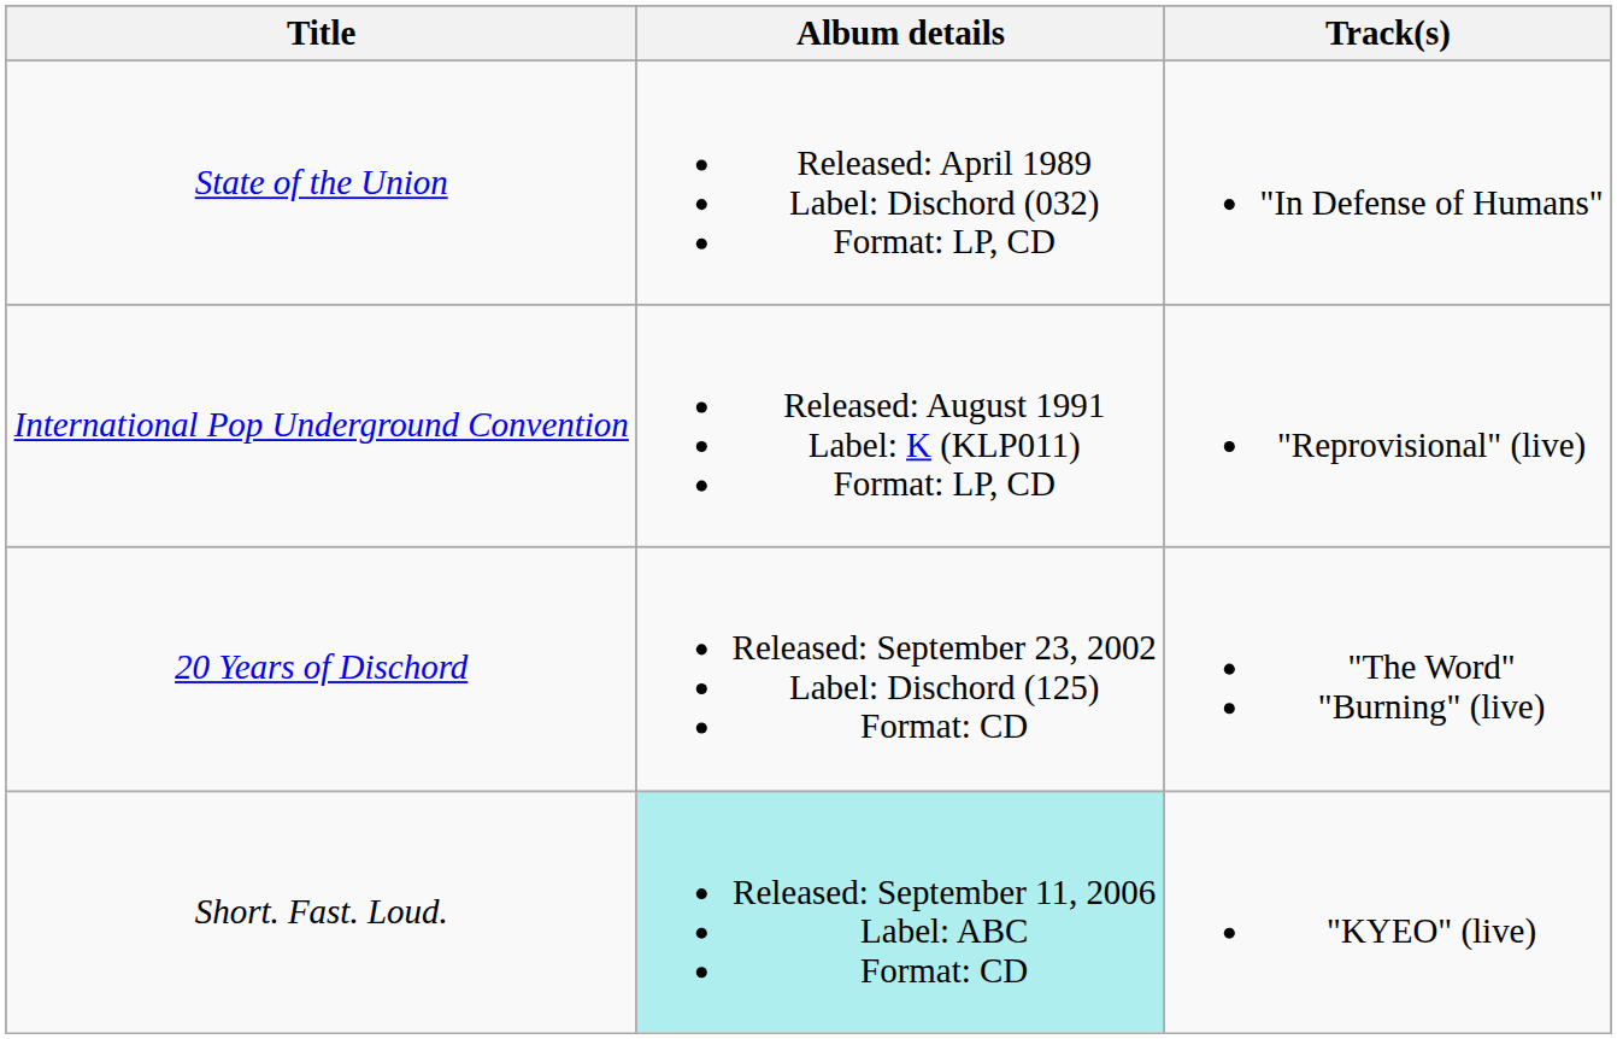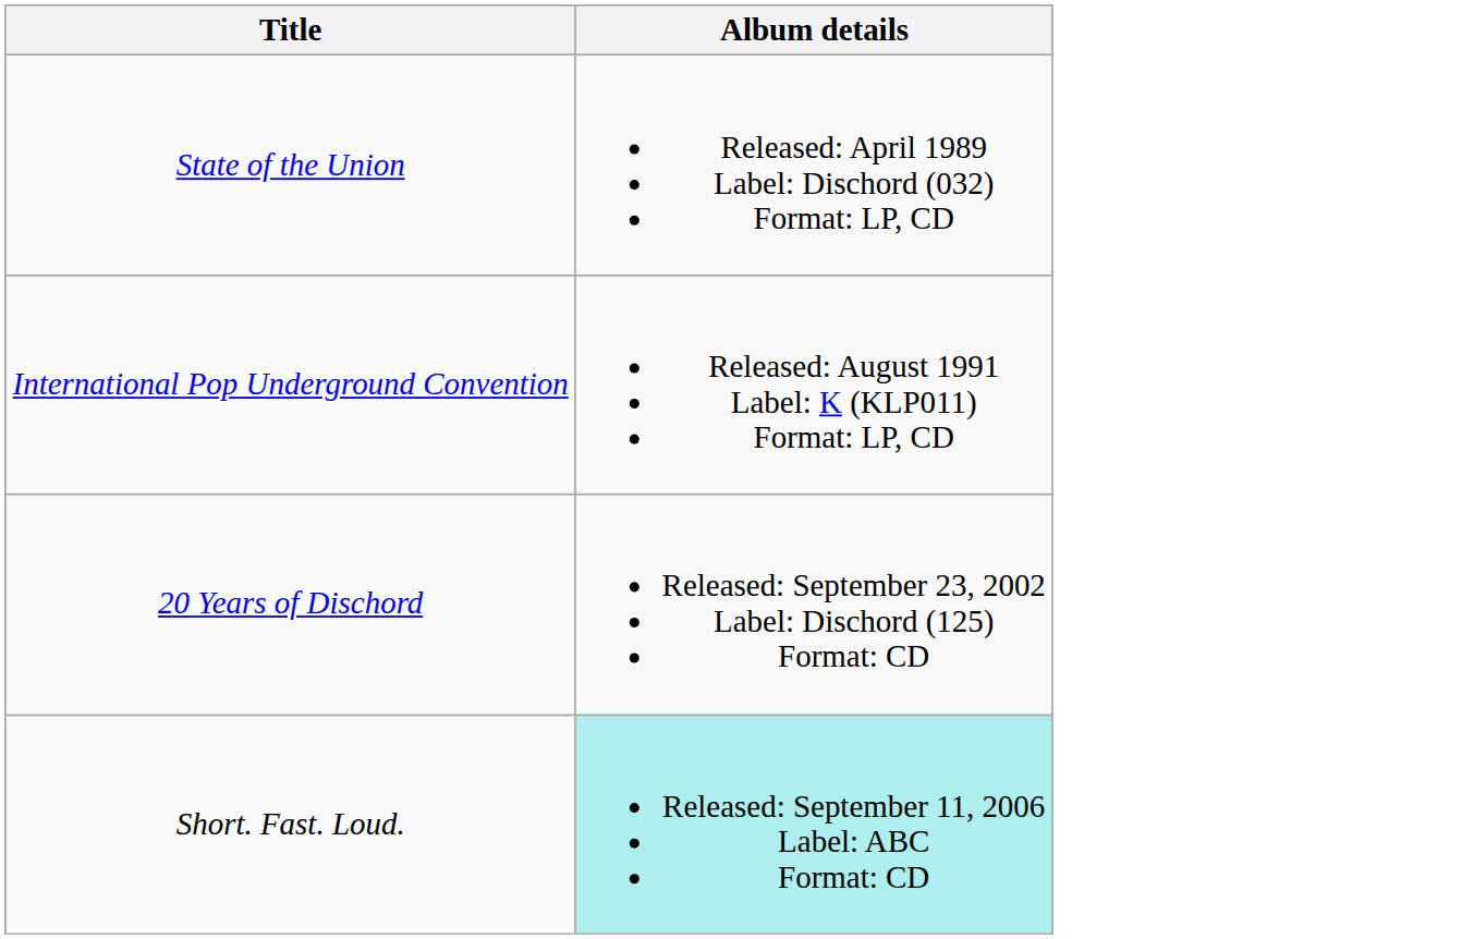 <table class="wikitable plainrowheaders" style="text-align:center;">
 <tr>
 <th>Title</th>
 <th>Album details</th>
-<th>Track(s)</th>
 </tr>
 <tr>
 <td><em><a href='#'>State of the Union</a></em></td>
 <td><br><ul><li>Released: April 1989</li><li>Label: Dischord (032)</li><li>Format: LP, CD</li></ul></td>
-<td><br><ul><li>"In Defense of Humans"</li></ul></td>
 </tr>
 <tr>
 <td><em><a href='#'>International Pop Underground Convention</a></em></td>
 <td><br><ul><li>Released: August 1991</li><li>Label: <a href='#'>K</a> (KLP011)</li><li>Format: LP, CD</li></ul></td>
-<td><br><ul><li>"Reprovisional" (live)</li></ul></td>
 </tr>
 <tr>
 <td><em><a href='#'>20 Years of Dischord</a></em></td>
 <td><br><ul><li>Released: September 23, 2002</li><li>Label: Dischord (125)</li><li>Format: CD</li></ul></td>
-<td><br><ul><li>"The Word"</li><li>"Burning" (live)</li></ul></td>
 </tr>
 <tr>
 <td><em>Short. Fast. Loud.</em></td>
 <td style="background: paleturquoise;"><br><ul><li>Released: September 11, 2006</li><li>Label: ABC</li><li>Format: CD</li></ul></td>
-<td><br><ul><li>"KYEO" (live)</li></ul></td>
 </tr>
 </table>
